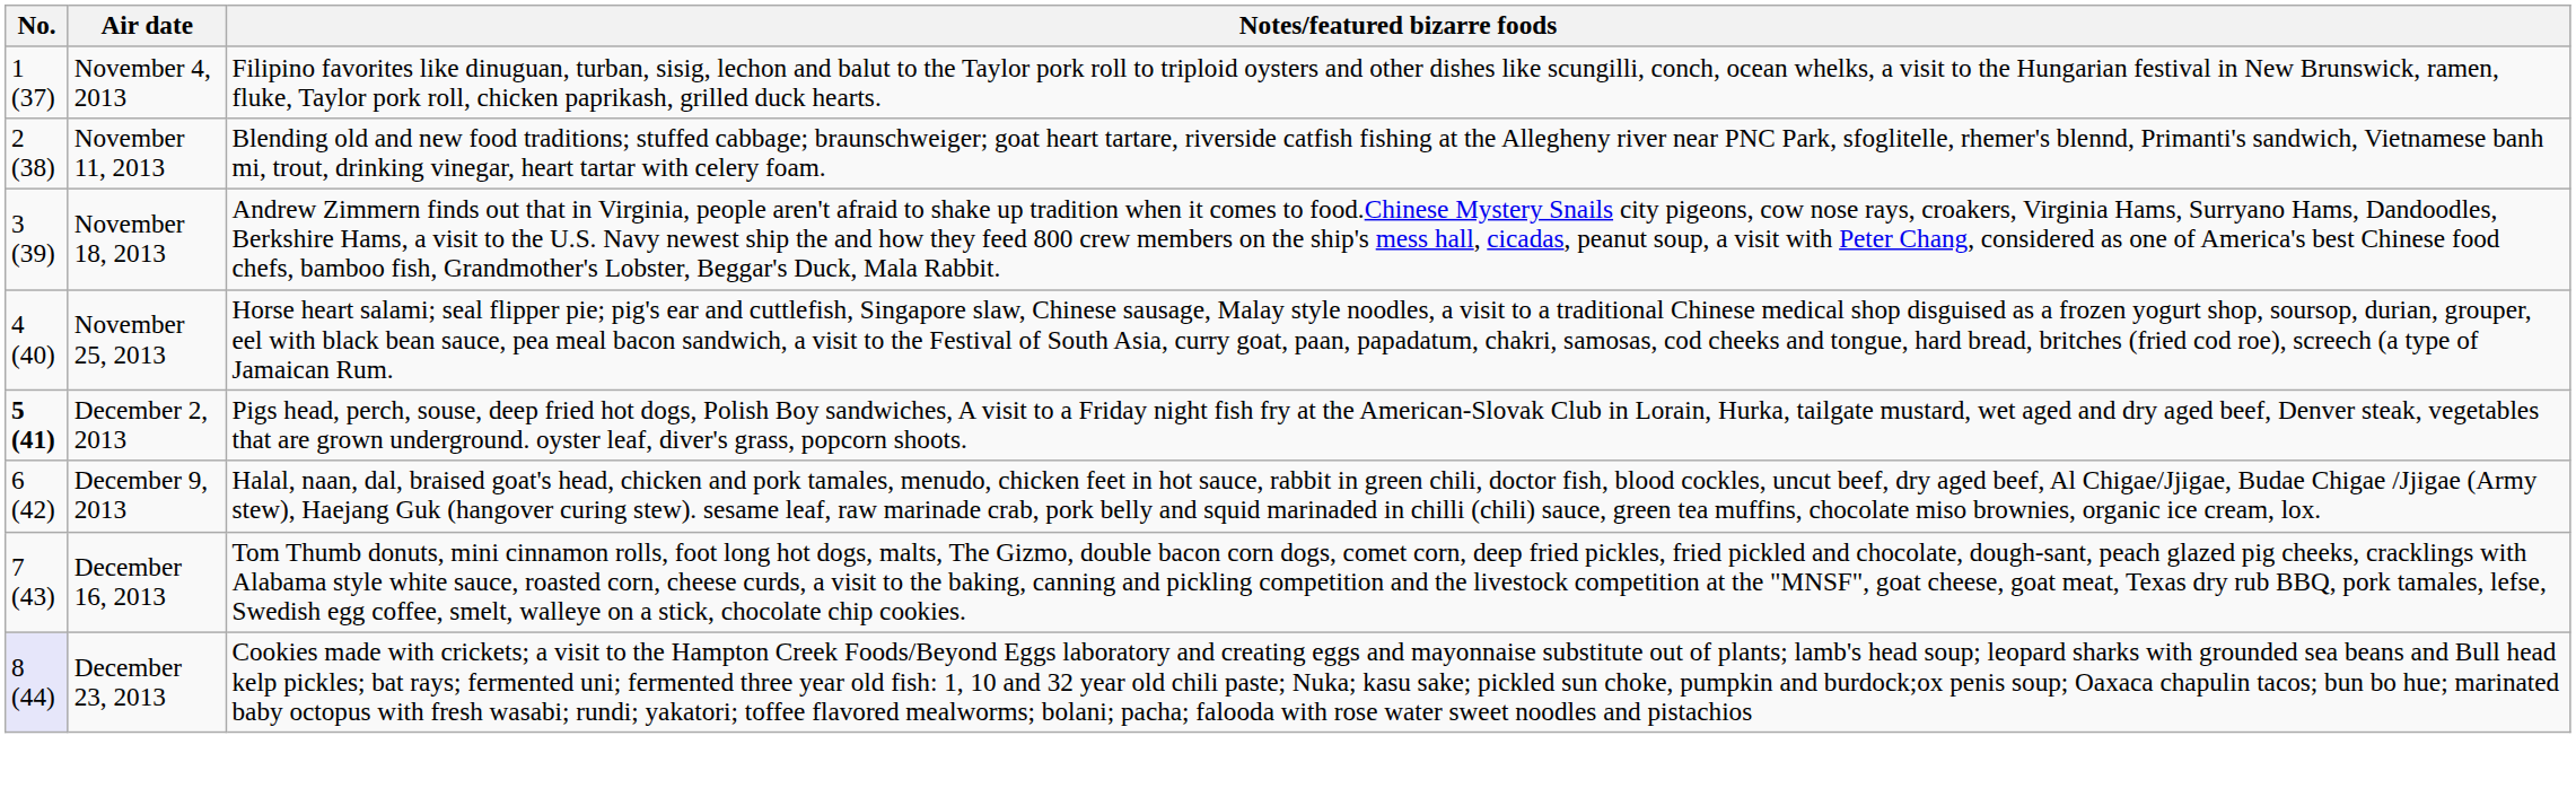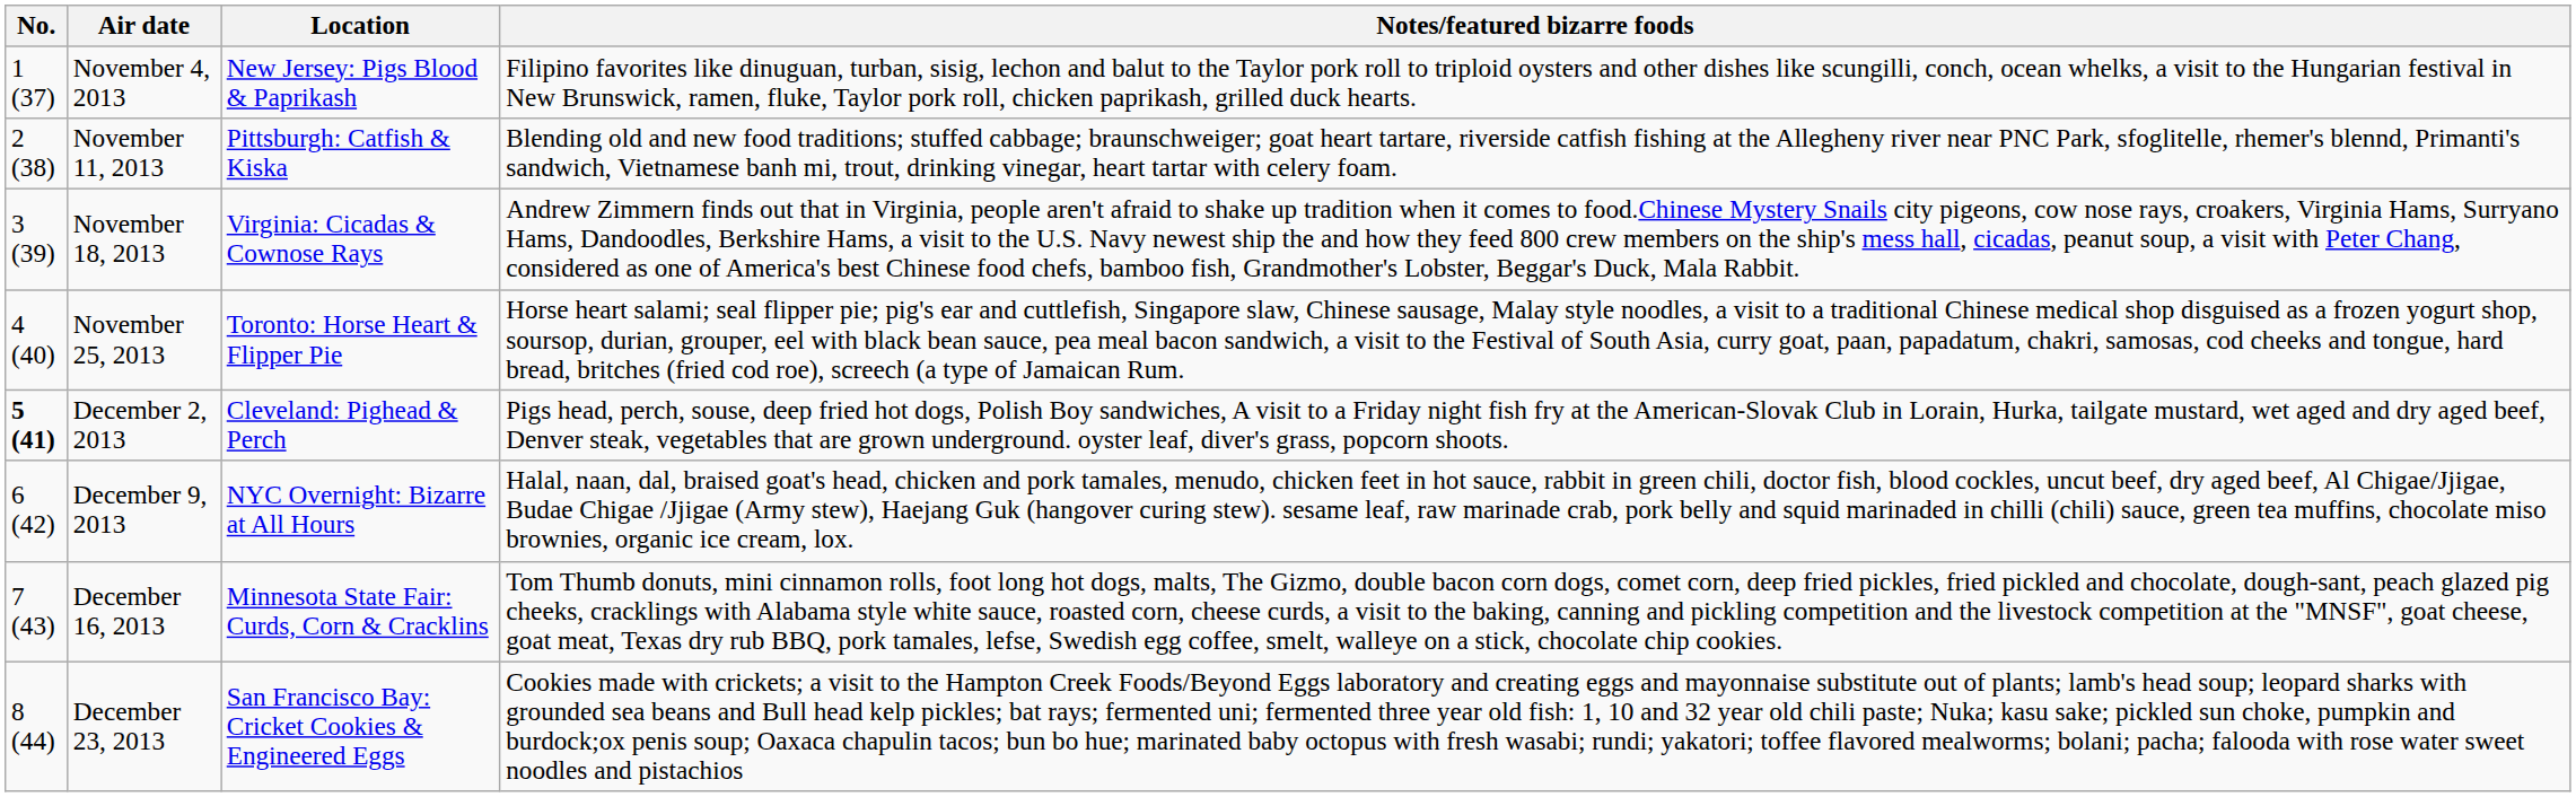 <table class="wikitable">
 <tr style="background:#EFEFEF">
 <th>No.</th>
 <th>Air date</th>
+<th>Location</th>
 <th>Notes/featured bizarre foods</th>
 </tr>
 <tr>
 <td>1 (37)</td>
 <td>November 4, 2013</td>
+<td><a href='#'>New Jersey: Pigs Blood & Paprikash</a></td>
 <td>Filipino favorites like dinuguan, turban, sisig, lechon and balut to the Taylor pork roll to triploid oysters and other dishes like scungilli, conch, ocean whelks, a visit to the Hungarian festival in New Brunswick, ramen, fluke, Taylor pork roll, chicken paprikash, grilled duck hearts.</td>
 </tr>
 <tr>
 <td>2 (38)</td>
 <td>November 11, 2013</td>
+<td><a href='#'>Pittsburgh: Catfish & Kiska</a></td>
 <td>Blending old and new food traditions; stuffed cabbage; braunschweiger; goat heart tartare, riverside catfish fishing at the Allegheny river near PNC Park, sfoglitelle, rhemer's blennd, Primanti's sandwich, Vietnamese banh mi, trout, drinking vinegar, heart tartar with celery foam.</td>
 </tr>
 <tr>
 <td>3 (39)</td>
 <td>November 18, 2013</td>
+<td><a href='#'>Virginia: Cicadas & Cownose Rays</a></td>
 <td>Andrew Zimmern finds out that in Virginia, people aren't afraid to shake up tradition when it comes to food.<a href='#'>Chinese Mystery Snails</a> city pigeons, cow nose rays, croakers, Virginia Hams, Surryano Hams, Dandoodles, Berkshire Hams, a visit to the U.S. Navy newest ship the  and how they feed 800 crew members on the ship's <a href='#'>mess hall</a>, <a href='#'>cicadas</a>, peanut soup, a visit with <a href='#'>Peter Chang</a>, considered as one of America's best Chinese food chefs, bamboo fish, Grandmother's Lobster, Beggar's Duck, Mala Rabbit.</td>
 </tr>
 <tr>
 <td>4 (40)</td>
 <td>November 25, 2013</td>
+<td><a href='#'>Toronto: Horse Heart & Flipper Pie</a></td>
 <td>Horse heart salami; seal flipper pie; pig's ear and cuttlefish, Singapore slaw, Chinese sausage, Malay style noodles, a visit to a traditional Chinese medical shop disguised as a frozen yogurt shop, soursop, durian, grouper, eel with black bean sauce, pea meal bacon sandwich, a visit to the Festival of South Asia, curry goat, paan, papadatum, chakri, samosas, cod cheeks and tongue, hard bread, britches (fried cod roe), screech (a type of Jamaican Rum.</td>
 </tr>
 <tr>
 <td><strong>5 (41)</strong></td>
 <td>December 2, 2013</td>
+<td><a href='#'>Cleveland: Pighead & Perch</a></td>
 <td>Pigs head, perch, souse, deep fried hot dogs, Polish Boy sandwiches, A visit to a Friday night fish fry at the American-Slovak Club in Lorain, Hurka, tailgate mustard, wet aged and dry aged beef, Denver steak, vegetables that are grown underground. oyster leaf, diver's grass, popcorn shoots.</td>
 </tr>
 <tr>
 <td>6 (42)</td>
 <td>December 9, 2013</td>
+<td><a href='#'>NYC Overnight: Bizarre at All Hours</a></td>
 <td>Halal, naan, dal, braised goat's head, chicken and pork tamales, menudo, chicken feet in hot sauce, rabbit in green chili, doctor fish, blood cockles, uncut beef, dry aged beef, Al Chigae/Jjigae, Budae Chigae /Jjigae (Army stew), Haejang Guk (hangover curing stew). sesame leaf, raw marinade crab, pork belly and squid marinaded in chilli (chili) sauce, green tea muffins, chocolate miso brownies, organic ice cream, lox.</td>
 </tr>
 <tr>
 <td>7 (43)</td>
 <td>December 16, 2013</td>
+<td><a href='#'>Minnesota State Fair: Curds, Corn & Cracklins</a></td>
 <td>Tom Thumb donuts, mini cinnamon rolls, foot long hot dogs, malts, The Gizmo, double bacon corn dogs, comet corn, deep fried pickles, fried pickled and chocolate, dough-sant, peach glazed pig cheeks, cracklings with Alabama style white sauce, roasted corn, cheese curds, a visit to the baking, canning and pickling competition and the livestock competition at the "MNSF", goat cheese, goat meat, Texas dry rub BBQ, pork tamales, lefse, Swedish egg coffee, smelt, walleye on a stick, chocolate chip cookies.</td>
 </tr>
 <tr>
-<td style="background: lavender;">8 (44)</td>
+<td>8 (44)</td>
 <td>December 23, 2013</td>
+<td><a href='#'>San Francisco Bay: Cricket Cookies & Engineered Eggs</a></td>
 <td>Cookies made with crickets; a visit to the Hampton Creek Foods/Beyond Eggs laboratory and creating eggs and mayonnaise substitute out of plants; lamb's head soup; leopard sharks with grounded sea beans and Bull head kelp pickles; bat rays; fermented uni; fermented three year old fish: 1, 10 and 32 year old chili paste; Nuka; kasu sake; pickled sun choke, pumpkin and burdock;ox penis soup; Oaxaca chapulin tacos; bun bo hue; marinated baby octopus with fresh wasabi; rundi; yakatori; toffee flavored mealworms; bolani; pacha; falooda with rose water sweet noodles and pistachios</td>
 </tr>
 </table>
